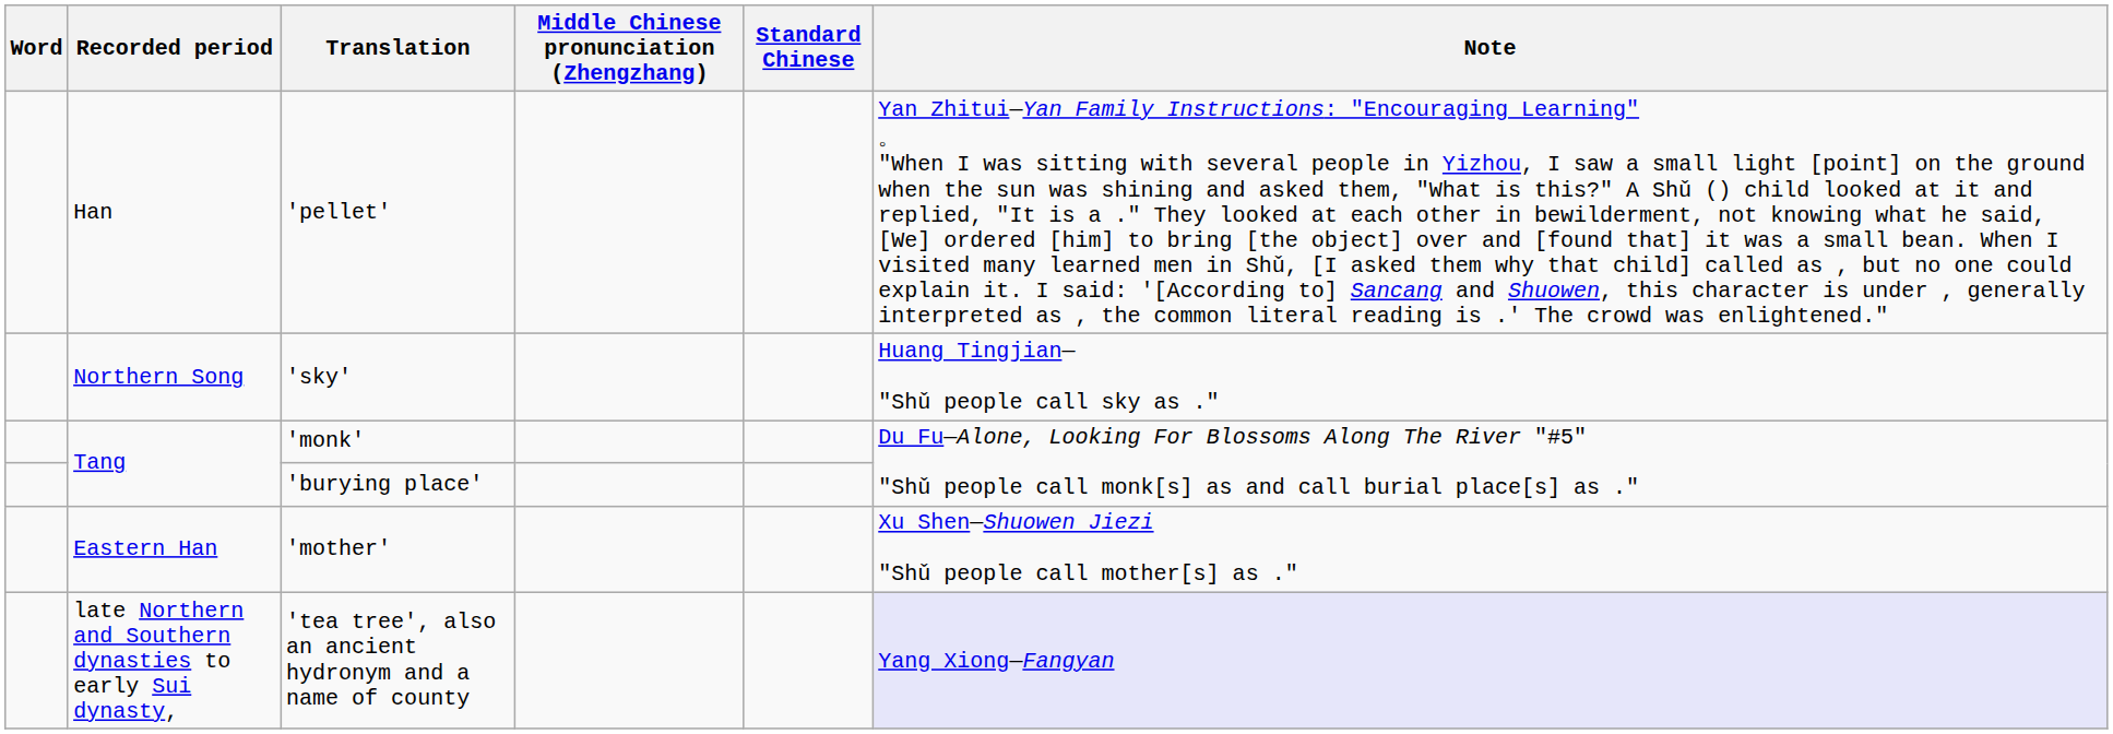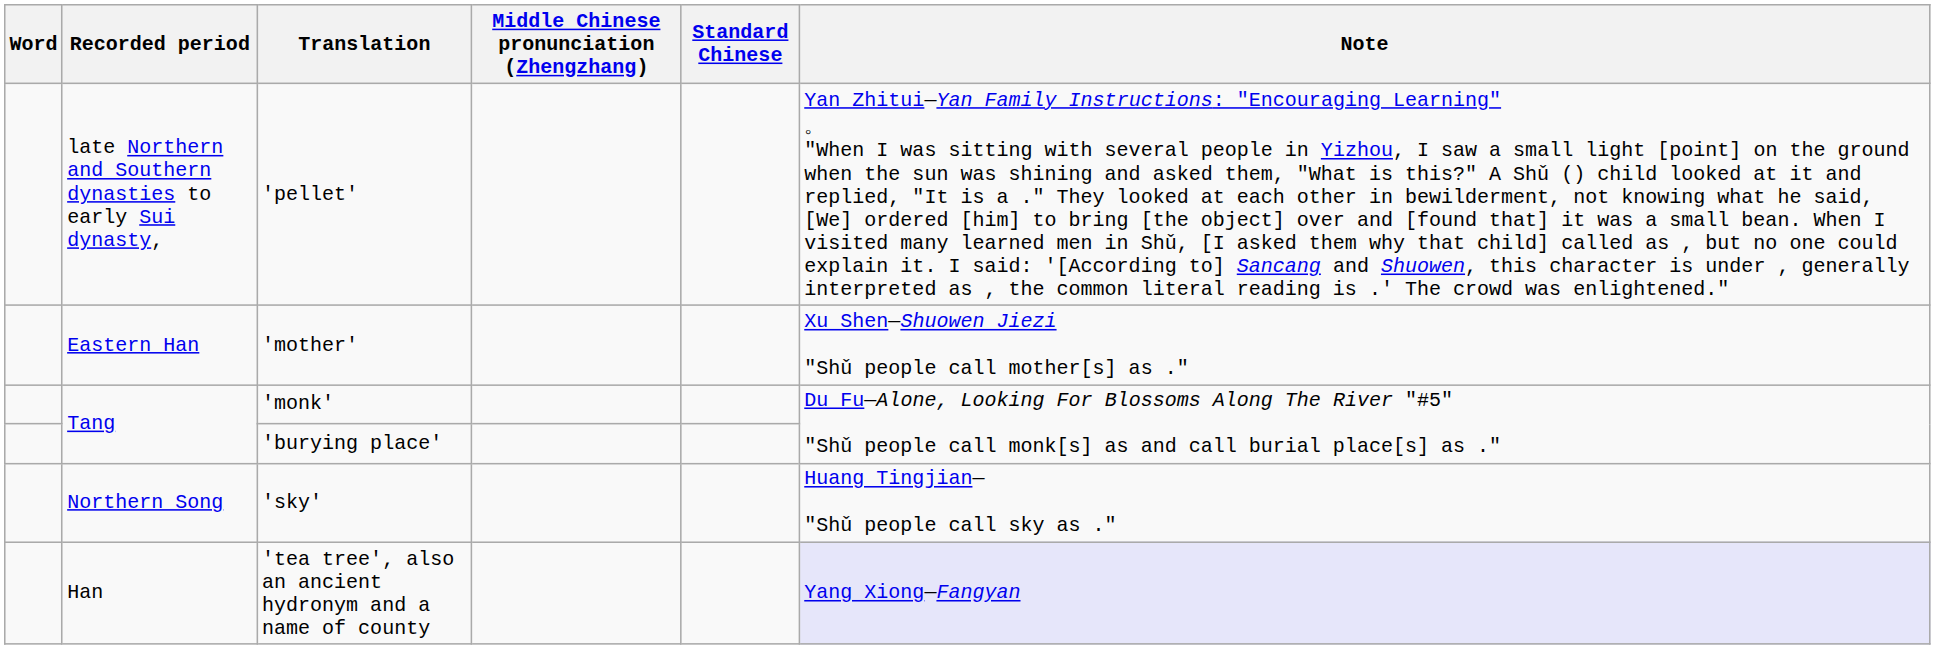 <table class="wikitable">
 <tr>
 <th>Word</th>
 <th>Recorded period</th>
 <th>Translation</th>
 <th><a href='#'>Middle Chinese</a> pronunciation (<a href='#'>Zhengzhang</a>)</th>
 <th><a href='#'>Standard Chinese</a></th>
 <th>Note</th>
 </tr>
 <tr>
 <td></td>
-<td>Han</td>
+<td>late <a href='#'>Northern and Southern dynasties</a> to early <a href='#'>Sui dynasty</a>, </td>
 <td>'pellet'</td>
 <td></td>
 <td></td>
 <td><a href='#'>Yan Zhitui</a>—<a href='#'><em>Yan Family Instructions</em>: "Encouraging Learning"</a><br>。<br>"When I was sitting with several people in <a href='#'>Yizhou</a>, I saw a small light [point] on the ground when the sun was shining and asked them, "What is this?" A Shǔ () child looked at it and replied, "It is a ." They looked at each other in bewilderment, not knowing what he said, [We] ordered [him] to bring [the object] over and [found that] it was a small bean. When I visited many learned men in Shǔ, [I asked them why that child] called  as , but no one could explain it. I said: '[According to] <em><a href='#'>Sancang</a></em> and <em><a href='#'>Shuowen</a></em>, this character is  under , generally interpreted as , the common literal reading is .' The crowd was enlightened."</td>
 </tr>
 <tr>
 <td></td>
-<td><a href='#'>Northern Song</a></td>
-<td>'sky'</td>
+<td><a href='#'>Eastern Han</a></td>
+<td>'mother'</td>
 <td></td>
 <td></td>
-<td><a href='#'>Huang Tingjian</a>—<br><br>"Shǔ people call sky as ."</td>
+<td><a href='#'>Xu Shen</a>—<em><a href='#'>Shuowen Jiezi</a></em><br><br>"Shǔ people call mother[s] as ."</td>
 </tr>
 <tr>
 <td></td>
 <td rowspan="2"><a href='#'>Tang</a></td>
 <td>'monk'</td>
 <td></td>
 <td></td>
 <td rowspan="2"><a href='#'>Du Fu</a>—<em>Alone, Looking For Blossoms Along The River</em> "#5"<br><br>"Shǔ people call monk[s] as  and call burial place[s] as ."</td>
 </tr>
 <tr>
 <td></td>
 <td>'burying place'</td>
 <td></td>
 <td></td>
 </tr>
 <tr>
 <td></td>
-<td><a href='#'>Eastern Han</a></td>
-<td>'mother'</td>
+<td><a href='#'>Northern Song</a></td>
+<td>'sky'</td>
 <td></td>
 <td></td>
-<td><a href='#'>Xu Shen</a>—<em><a href='#'>Shuowen Jiezi</a></em><br><br>"Shǔ people call mother[s] as ."</td>
+<td><a href='#'>Huang Tingjian</a>—<br><br>"Shǔ people call sky as ."</td>
 </tr>
 <tr>
 <td></td>
-<td>late <a href='#'>Northern and Southern dynasties</a> to early <a href='#'>Sui dynasty</a>, </td>
+<td>Han</td>
 <td>'tea tree', also an ancient hydronym and a name of county</td>
 <td></td>
 <td></td>
 <td style="background: lavender;"><a href='#'>Yang Xiong</a>—<em><a href='#'>Fangyan</a></em></td>
 </tr>
 </table>
